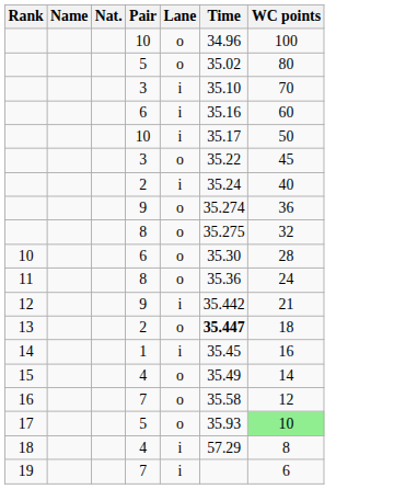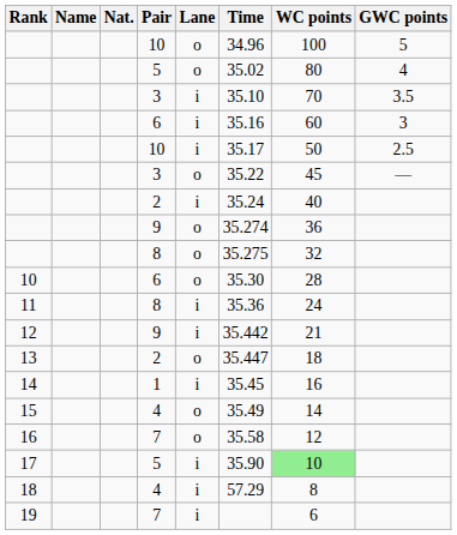 <table class="wikitable sortable" style="text-align:center">
 <tr>
 <th>Rank</th>
 <th>Name</th>
 <th>Nat.</th>
 <th>Pair</th>
 <th>Lane</th>
 <th>Time</th>
 <th>WC points</th>
+<th>GWC points</th>
 </tr>
 <tr>
 <td></td>
 <td align=left></td>
 <td></td>
 <td>10</td>
 <td>o</td>
 <td>34.96</td>
 <td>100</td>
+<td>5</td>
 </tr>
 <tr>
 <td></td>
 <td align=left></td>
 <td></td>
 <td>5</td>
 <td>o</td>
 <td>35.02</td>
 <td>80</td>
+<td>4</td>
 </tr>
 <tr>
 <td></td>
 <td align=left></td>
 <td></td>
 <td>3</td>
 <td>i</td>
 <td>35.10</td>
 <td>70</td>
+<td>3.5</td>
 </tr>
 <tr>
 <td></td>
 <td align=left></td>
 <td></td>
 <td>6</td>
 <td>i</td>
 <td>35.16</td>
 <td>60</td>
+<td>3</td>
 </tr>
 <tr>
 <td></td>
 <td align=left></td>
 <td></td>
 <td>10</td>
 <td>i</td>
 <td>35.17</td>
 <td>50</td>
+<td>2.5</td>
 </tr>
 <tr>
 <td></td>
 <td align=left></td>
 <td></td>
 <td>3</td>
 <td>o</td>
 <td>35.22</td>
 <td>45</td>
+<td>—</td>
 </tr>
 <tr>
 <td></td>
 <td align=left></td>
 <td></td>
 <td>2</td>
 <td>i</td>
 <td>35.24</td>
 <td>40</td>
+<td></td>
 </tr>
 <tr>
 <td></td>
 <td align=left></td>
 <td></td>
 <td>9</td>
 <td>o</td>
 <td>35.274</td>
 <td>36</td>
+<td></td>
 </tr>
 <tr>
 <td></td>
 <td align=left></td>
 <td></td>
 <td>8</td>
 <td>o</td>
 <td>35.275</td>
 <td>32</td>
+<td></td>
 </tr>
 <tr>
 <td>10</td>
 <td align=left></td>
 <td></td>
 <td>6</td>
 <td>o</td>
 <td>35.30</td>
 <td>28</td>
+<td></td>
 </tr>
 <tr>
 <td>11</td>
 <td align=left></td>
 <td></td>
 <td>8</td>
-<td>o</td>
+<td>i</td>
 <td>35.36</td>
 <td>24</td>
+<td></td>
 </tr>
 <tr>
 <td>12</td>
 <td align=left></td>
 <td></td>
 <td>9</td>
 <td>i</td>
 <td>35.442</td>
 <td>21</td>
+<td></td>
 </tr>
 <tr>
 <td>13</td>
 <td align=left></td>
 <td></td>
 <td>2</td>
 <td>o</td>
-<td><strong>35.447</strong></td>
+<td>35.447</td>
 <td>18</td>
+<td></td>
 </tr>
 <tr>
 <td>14</td>
 <td align=left></td>
 <td></td>
 <td>1</td>
 <td>i</td>
 <td>35.45</td>
 <td>16</td>
+<td></td>
 </tr>
 <tr>
 <td>15</td>
 <td align=left></td>
 <td></td>
 <td>4</td>
 <td>o</td>
 <td>35.49</td>
 <td>14</td>
+<td></td>
 </tr>
 <tr>
 <td>16</td>
 <td align=left></td>
 <td></td>
 <td>7</td>
 <td>o</td>
 <td>35.58</td>
 <td>12</td>
+<td></td>
 </tr>
 <tr>
 <td>17</td>
 <td align=left></td>
 <td></td>
 <td>5</td>
-<td>o</td>
-<td>35.93</td>
+<td>i</td>
+<td>35.90</td>
 <td style="background: lightgreen;">10</td>
+<td></td>
 </tr>
 <tr>
 <td>18</td>
 <td align=left></td>
 <td></td>
 <td>4</td>
 <td>i</td>
 <td>57.29</td>
 <td>8</td>
+<td></td>
 </tr>
 <tr>
 <td>19</td>
 <td align=left></td>
 <td></td>
 <td>7</td>
 <td>i</td>
 <td></td>
 <td>6</td>
+<td></td>
 </tr>
 </table>
